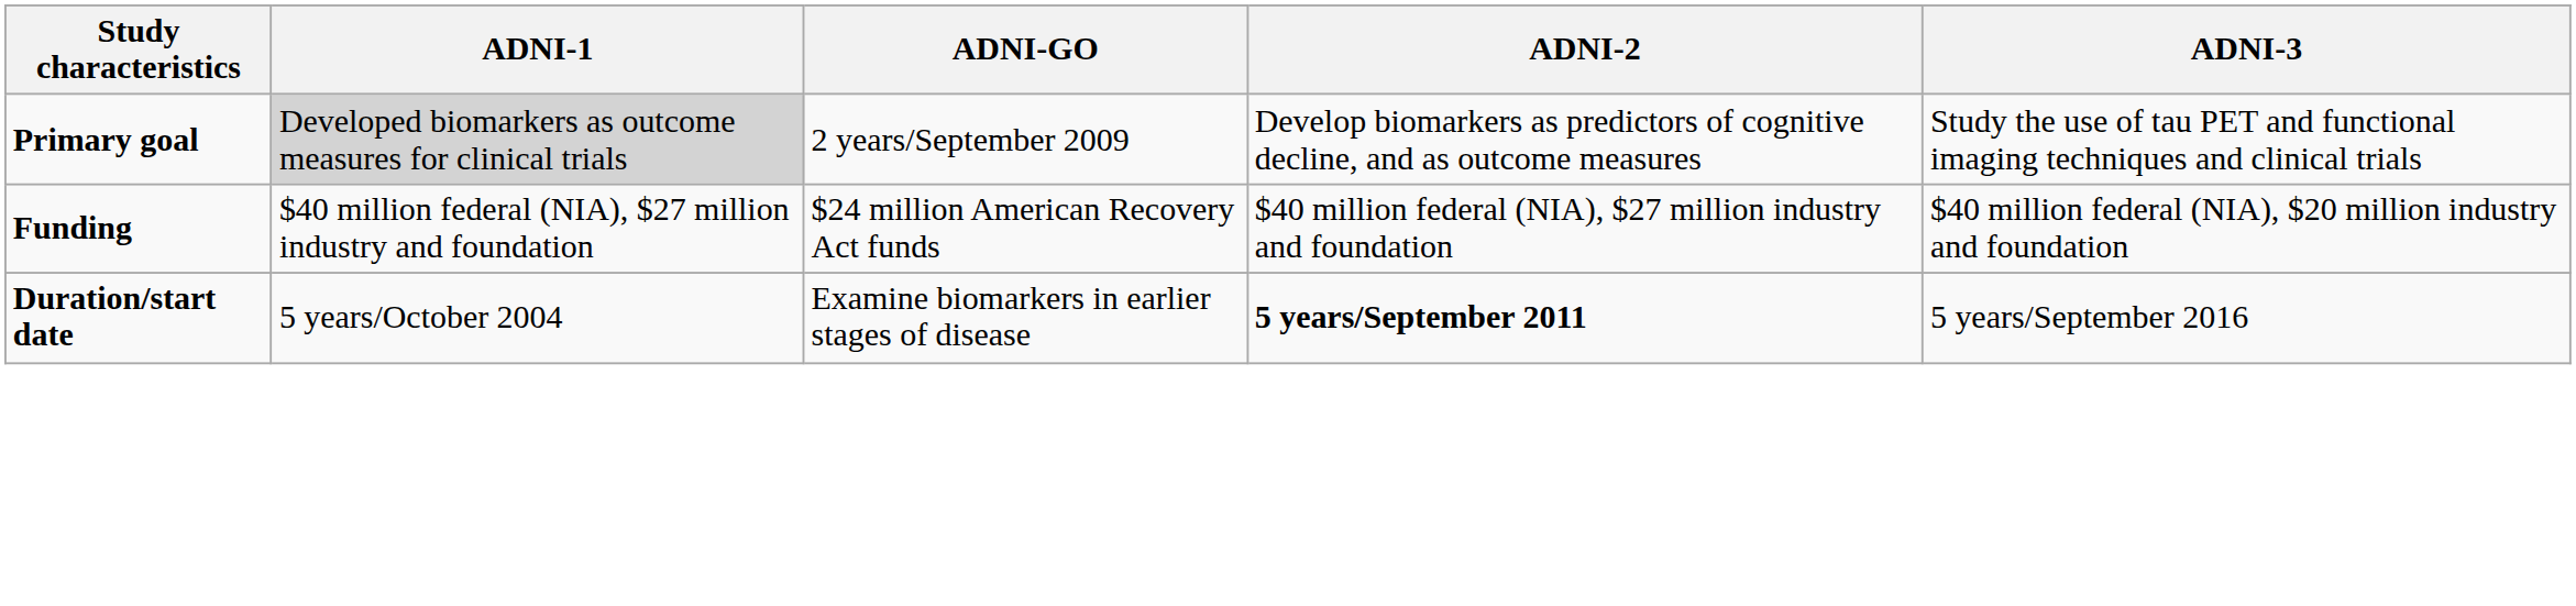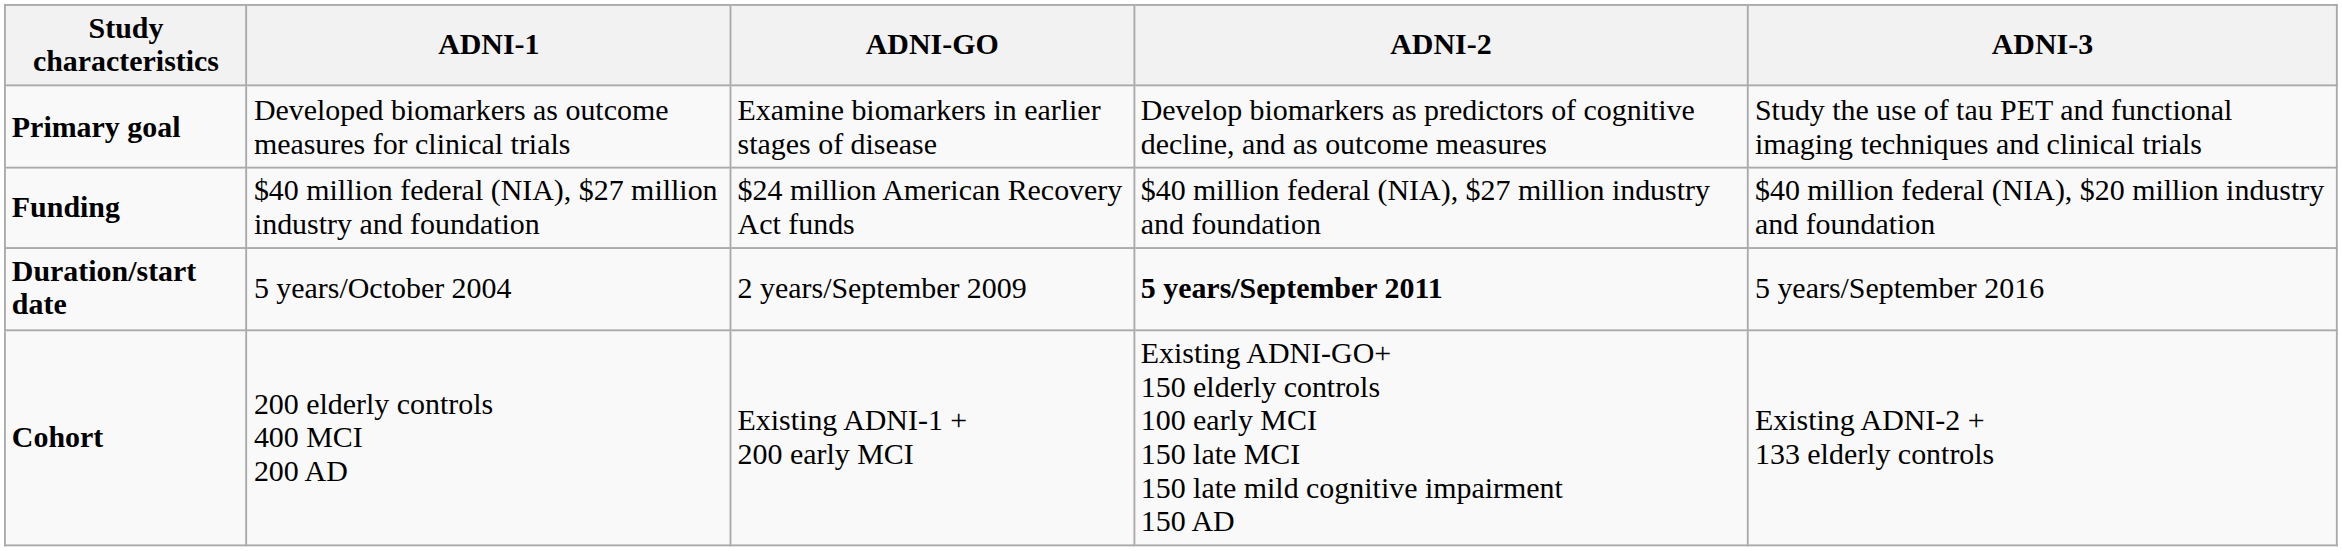 <table class="wikitable">
 <tr>
 <th>Study characteristics</th>
 <th>ADNI-1</th>
 <th>ADNI-GO</th>
 <th>ADNI-2</th>
 <th>ADNI-3</th>
 </tr>
 <tr>
 <td><strong>Primary goal</strong></td>
-<td style="background: lightgrey;">Developed biomarkers as outcome measures for clinical trials</td>
-<td>2 years/September 2009</td>
+<td>Developed biomarkers as outcome measures for clinical trials</td>
+<td>Examine biomarkers in earlier stages of disease</td>
 <td>Develop biomarkers as predictors of cognitive decline, and as outcome measures</td>
 <td>Study the use of tau PET and functional imaging techniques and clinical trials</td>
 </tr>
 <tr>
 <td><strong>Funding</strong></td>
 <td>$40 million federal (NIA), $27 million industry and foundation</td>
 <td>$24 million American Recovery Act funds</td>
 <td>$40 million federal (NIA), $27 million industry and foundation</td>
 <td>$40 million federal (NIA), $20 million industry and foundation</td>
 </tr>
 <tr>
 <td><strong>Duration/start date</strong></td>
 <td>5 years/October 2004</td>
-<td>Examine biomarkers in earlier stages of disease</td>
+<td>2 years/September 2009</td>
 <td><strong>5 years/September 2011</strong></td>
 <td>5 years/September 2016</td>
 </tr>
+<tr>
+<td><strong>Cohort</strong></td>
+<td>200 elderly controls<br>400 MCI<br>200 AD</td>
+<td>Existing ADNI-1 +<br>200 early MCI</td>
+<td>Existing ADNI-GO+<br>150 elderly controls<br>100 early MCI<br>150 late MCI<br>150 late mild cognitive impairment<br>150 AD</td>
+<td>Existing ADNI-2 +<br>133 elderly controls</td>
+</tr>
 </table>
